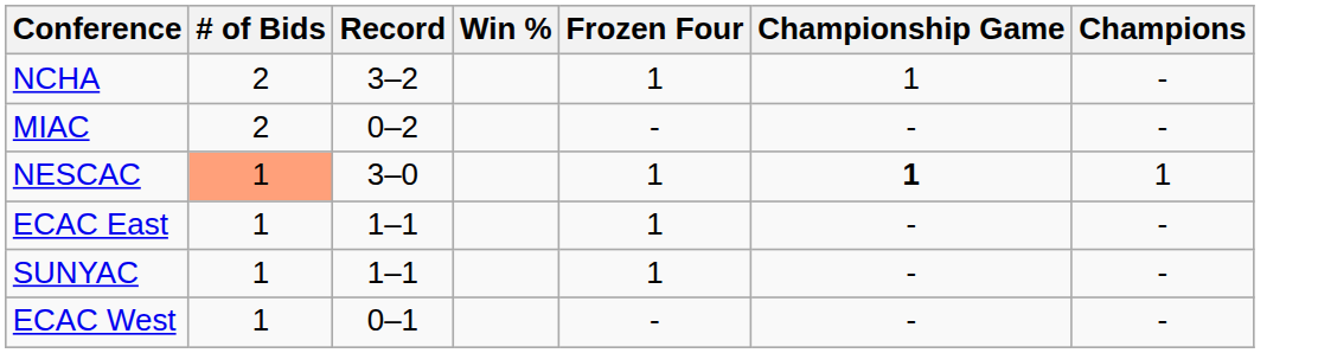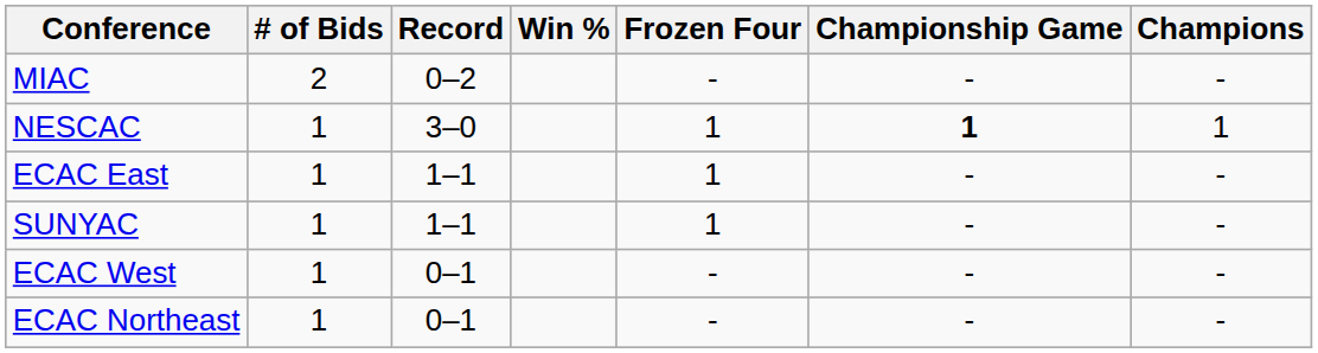 <table class="wikitable sortable">
 <tr>
 <th>Conference</th>
 <th># of Bids</th>
 <th>Record</th>
 <th>Win %</th>
 <th>Frozen Four</th>
 <th>Championship Game</th>
 <th>Champions</th>
-</tr>
-<tr align="center">
-<td align="left"><a href='#'>NCHA</a></td>
-<td>2</td>
-<td>3–2</td>
-<td></td>
-<td>1</td>
-<td>1</td>
-<td>-</td>
 </tr>
 <tr align="center">
 <td align="left"><a href='#'>MIAC</a></td>
 <td>2</td>
 <td>0–2</td>
 <td></td>
 <td>-</td>
 <td>-</td>
 <td>-</td>
 </tr>
 <tr align="center">
 <td align="left"><a href='#'>NESCAC</a></td>
-<td style="background: lightsalmon;">1</td>
+<td>1</td>
 <td>3–0</td>
 <td></td>
 <td>1</td>
 <td><strong>1</strong></td>
 <td>1</td>
 </tr>
 <tr align="center">
 <td align="left"><a href='#'>ECAC East</a></td>
 <td>1</td>
 <td>1–1</td>
 <td></td>
 <td>1</td>
 <td>-</td>
 <td>-</td>
 </tr>
 <tr align="center">
 <td align="left"><a href='#'>SUNYAC</a></td>
 <td>1</td>
 <td>1–1</td>
 <td></td>
 <td>1</td>
 <td>-</td>
 <td>-</td>
 </tr>
 <tr align="center">
 <td align="left"><a href='#'>ECAC West</a></td>
 <td>1</td>
 <td>0–1</td>
 <td></td>
 <td>-</td>
 <td>-</td>
 <td>-</td>
 </tr>
+<tr align="center">
+<td align="left"><a href='#'>ECAC Northeast</a></td>
+<td>1</td>
+<td>0–1</td>
+<td></td>
+<td>-</td>
+<td>-</td>
+<td>-</td>
+</tr>
 </table>
